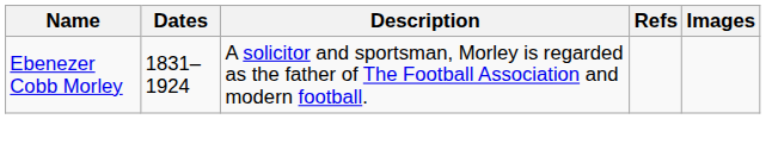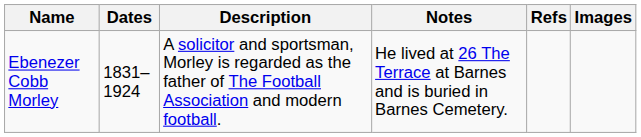 <table class="wikitable sortable">
 <tr>
 <th>Name</th>
 <th>Dates</th>
 <th>Description</th>
+<th>Notes</th>
 <th>Refs</th>
 <th>Images</th>
 </tr>
 <tr>
 <td><a href='#'>Ebenezer Cobb Morley</a></td>
 <td>1831–1924</td>
 <td>A <a href='#'>solicitor</a> and sportsman, Morley is regarded as the father of <a href='#'>The Football Association</a> and modern <a href='#'>football</a>.</td>
+<td>He lived at <a href='#'>26 The Terrace</a> at Barnes and is buried in Barnes Cemetery.</td>
 <td></td>
 <td></td>
 </tr>
 </table>
